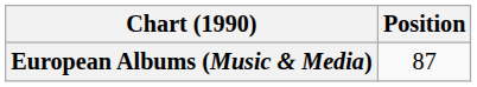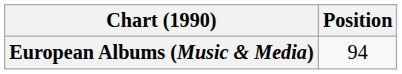 <table class="wikitable plainrowheaders">
 <tr>
 <th scope="column">Chart (1990)</th>
 <th scope="column">Position</th>
 </tr>
 <tr>
 <th scope="row">European Albums (<em>Music & Media</em>)</th>
-<td align="center">87</td>
+<td align="center">94</td>
 </tr>
 </table>
